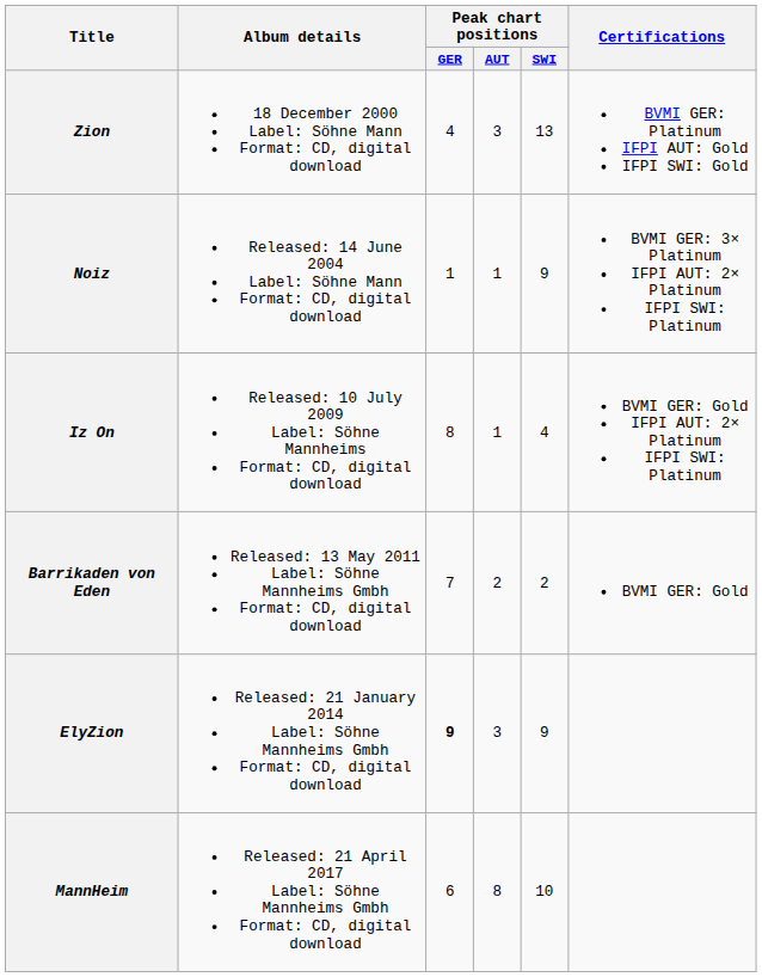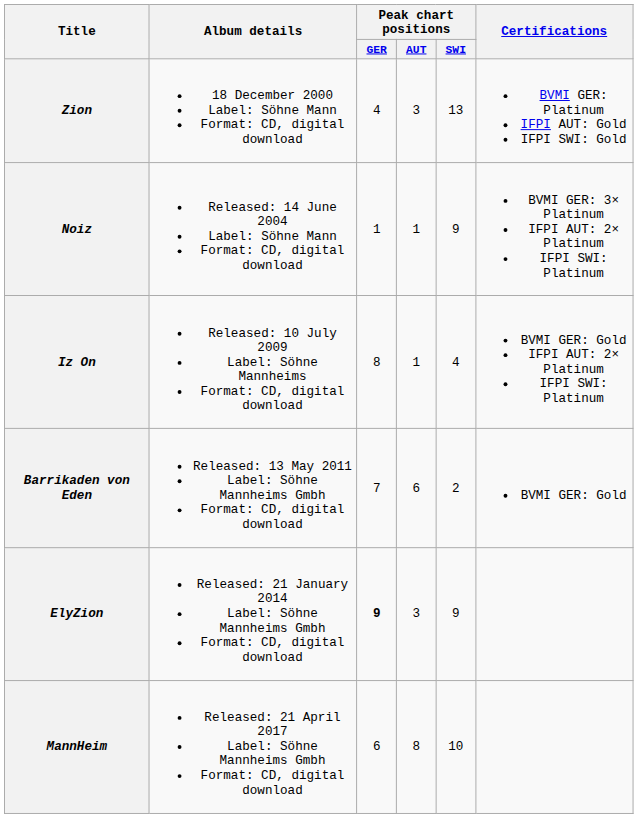 <table class="wikitable plainrowheaders" style="text-align:center;">
 <tr>
 <th scope="col" rowspan="2" style="width:11em;">Title</th>
 <th scope="col" rowspan="2" style="width:16em;">Album details</th>
 <th scope="col" colspan="3">Peak chart positions</th>
 <th scope="col" rowspan="2" style="width:12em;"><a href='#'>Certifications</a></th>
 </tr>
 <tr>
 <th style="width:3em;font-size:90%;"><a href='#'>GER</a><br></th>
 <th style="width:3em;font-size:90%;"><a href='#'>AUT</a><br></th>
 <th style="width:3em;font-size:90%;"><a href='#'>SWI</a><br></th>
 </tr>
 <tr>
 <th scope="row"><em>Zion</em></th>
 <td><br><ul><li>18 December 2000</li><li>Label: Söhne Mann</li><li>Format: CD, digital download</li></ul></td>
 <td>4</td>
 <td>3</td>
 <td>13</td>
 <td><br><ul><li><a href='#'>BVMI</a> GER: Platinum</li><li><a href='#'>IFPI</a> AUT: Gold</li><li>IFPI SWI: Gold</li></ul></td>
 </tr>
 <tr>
 <th scope="row"><em>Noiz</em></th>
 <td><br><ul><li>Released: 14 June 2004</li><li>Label: Söhne Mann</li><li>Format: CD, digital download</li></ul></td>
 <td>1</td>
 <td>1</td>
 <td>9</td>
 <td><br><ul><li>BVMI GER: 3× Platinum</li><li>IFPI AUT: 2× Platinum</li><li>IFPI SWI: Platinum</li></ul></td>
 </tr>
 <tr>
 <th scope="row"><em>Iz On</em></th>
 <td><br><ul><li>Released: 10 July 2009</li><li>Label: Söhne Mannheims</li><li>Format: CD, digital download</li></ul></td>
 <td>8</td>
 <td>1</td>
 <td>4</td>
 <td><br><ul><li>BVMI GER: Gold</li><li>IFPI AUT: 2× Platinum</li><li>IFPI SWI: Platinum</li></ul></td>
 </tr>
 <tr>
 <th scope="row"><em>Barrikaden von Eden</em></th>
 <td><br><ul><li>Released: 13 May 2011</li><li>Label: Söhne Mannheims Gmbh</li><li>Format: CD, digital download</li></ul></td>
 <td>7</td>
-<td>2</td>
+<td>6</td>
 <td>2</td>
 <td><br><ul><li>BVMI GER: Gold</li></ul></td>
 </tr>
 <tr>
 <th scope="row"><em>ElyZion</em></th>
 <td><br><ul><li>Released: 21 January 2014</li><li>Label: Söhne Mannheims Gmbh</li><li>Format: CD, digital download</li></ul></td>
 <td><strong>9</strong></td>
 <td>3</td>
 <td>9</td>
 <td></td>
 </tr>
 <tr>
 <th scope="row"><em>MannHeim</em></th>
 <td><br><ul><li>Released: 21 April 2017</li><li>Label: Söhne Mannheims Gmbh</li><li>Format: CD, digital download</li></ul></td>
 <td>6</td>
 <td>8</td>
 <td>10</td>
 <td></td>
 </tr>
 </table>
